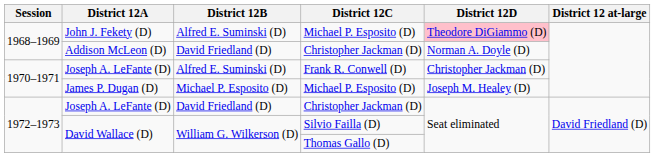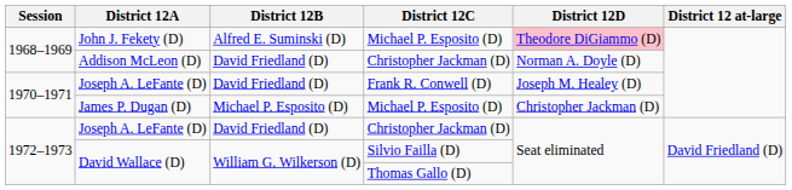 <table class="wikitable">
 <tr>
 <th>Session</th>
 <th>District 12A</th>
 <th>District 12B</th>
 <th>District 12C</th>
 <th>District 12D</th>
 <th>District 12 at-large</th>
 </tr>
 <tr>
 <td rowspan=2>1968–1969</td>
 <td><a href='#'>John J. Fekety</a> (D)</td>
 <td><a href='#'>Alfred E. Suminski</a> (D)</td>
 <td><a href='#'>Michael P. Esposito</a> (D)</td>
 <td style="background: pink;"><a href='#'>Theodore DiGiammo</a> (D)</td>
 </tr>
 <tr>
 <td><a href='#'>Addison McLeon</a> (D)</td>
 <td><a href='#'>David Friedland</a> (D)</td>
 <td><a href='#'>Christopher Jackman</a> (D)</td>
 <td><a href='#'>Norman A. Doyle</a> (D)</td>
 </tr>
 <tr>
 <td rowspan=2>1970–1971</td>
 <td><a href='#'>Joseph A. LeFante</a> (D)</td>
-<td><a href='#'>Alfred E. Suminski</a> (D)</td>
+<td><a href='#'>David Friedland</a> (D)</td>
 <td><a href='#'>Frank R. Conwell</a> (D)</td>
-<td><a href='#'>Christopher Jackman</a> (D)</td>
+<td><a href='#'>Joseph M. Healey</a> (D)</td>
 </tr>
 <tr>
 <td><a href='#'>James P. Dugan</a> (D)</td>
 <td><a href='#'>Michael P. Esposito</a> (D)</td>
 <td><a href='#'>Michael P. Esposito</a> (D)</td>
-<td><a href='#'>Joseph M. Healey</a> (D)</td>
+<td><a href='#'>Christopher Jackman</a> (D)</td>
 </tr>
 <tr>
 <td rowspan=3>1972–1973</td>
 <td><a href='#'>Joseph A. LeFante</a> (D)</td>
 <td><a href='#'>David Friedland</a> (D)</td>
 <td><a href='#'>Christopher Jackman</a> (D)</td>
 <td rowspan=3>Seat eliminated</td>
 <td rowspan=3 ><a href='#'>David Friedland</a> (D)</td>
 </tr>
 <tr>
 <td rowspan=2 ><a href='#'>David Wallace</a> (D)</td>
 <td rowspan=2 ><a href='#'>William G. Wilkerson</a> (D)</td>
 <td><a href='#'>Silvio Failla</a> (D)</td>
 </tr>
 <tr>
 <td><a href='#'>Thomas Gallo</a> (D)</td>
 </tr>
 </table>
